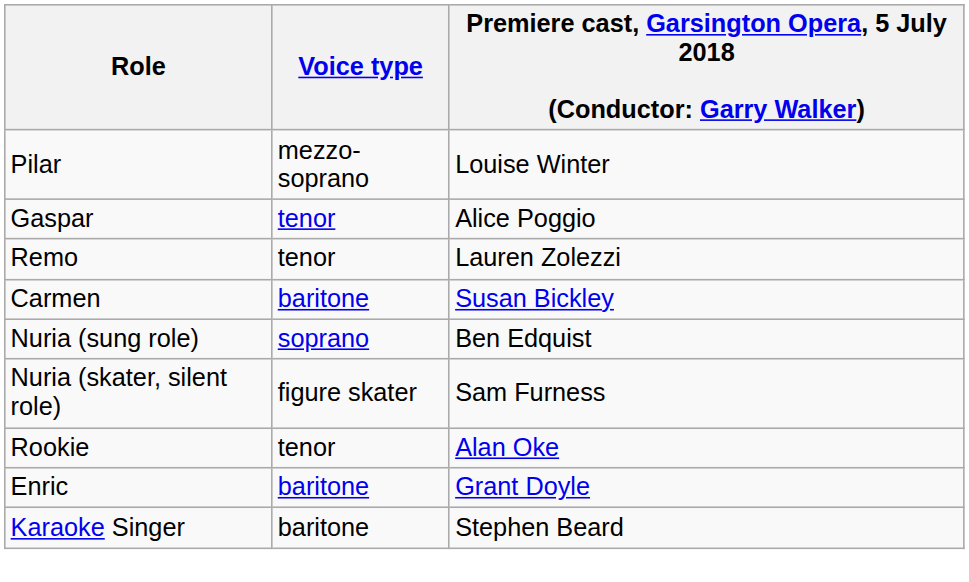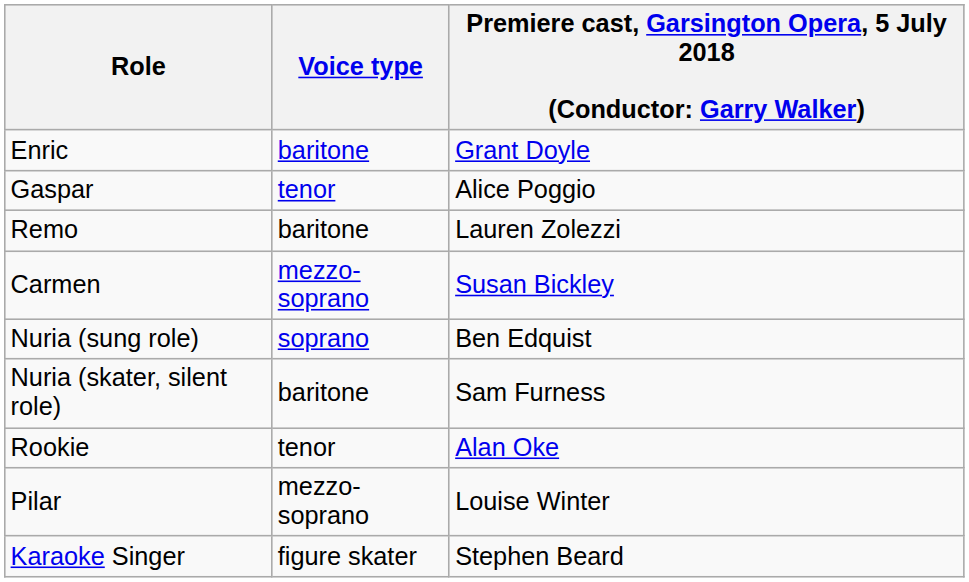 <table class="wikitable">
 <tr>
 <th>Role</th>
 <th><a href='#'>Voice type</a></th>
 <th>Premiere cast, <a href='#'>Garsington Opera</a>, 5 July 2018<br><br>(Conductor: <a href='#'>Garry Walker</a>)</th>
 </tr>
 <tr>
-<td>Pilar</td>
-<td>mezzo-soprano</td>
-<td>Louise Winter</td>
+<td>Enric</td>
+<td><a href='#'>baritone</a></td>
+<td><a href='#'>Grant Doyle</a></td>
 </tr>
 <tr>
 <td>Gaspar</td>
 <td><a href='#'>tenor</a></td>
 <td>Alice Poggio</td>
 </tr>
 <tr>
 <td>Remo</td>
-<td>tenor</td>
+<td>baritone</td>
 <td>Lauren Zolezzi</td>
 </tr>
 <tr>
 <td>Carmen</td>
-<td><a href='#'>baritone</a></td>
+<td><a href='#'>mezzo-soprano</a></td>
 <td><a href='#'>Susan Bickley</a></td>
 </tr>
 <tr>
 <td>Nuria (sung role)</td>
 <td><a href='#'>soprano</a></td>
 <td>Ben Edquist</td>
 </tr>
 <tr>
 <td>Nuria (skater, silent role)</td>
-<td>figure skater</td>
+<td>baritone</td>
 <td>Sam Furness</td>
 </tr>
 <tr>
 <td>Rookie</td>
 <td>tenor</td>
 <td><a href='#'>Alan Oke</a></td>
 </tr>
 <tr>
-<td>Enric</td>
-<td><a href='#'>baritone</a></td>
-<td><a href='#'>Grant Doyle</a></td>
+<td>Pilar</td>
+<td>mezzo-soprano</td>
+<td>Louise Winter</td>
 </tr>
 <tr>
 <td><a href='#'>Karaoke</a> Singer</td>
-<td>baritone</td>
+<td>figure skater</td>
 <td>Stephen Beard</td>
 </tr>
 </table>
